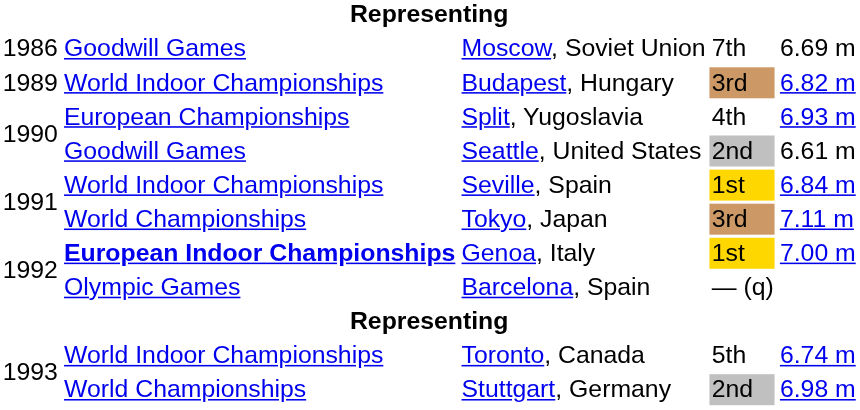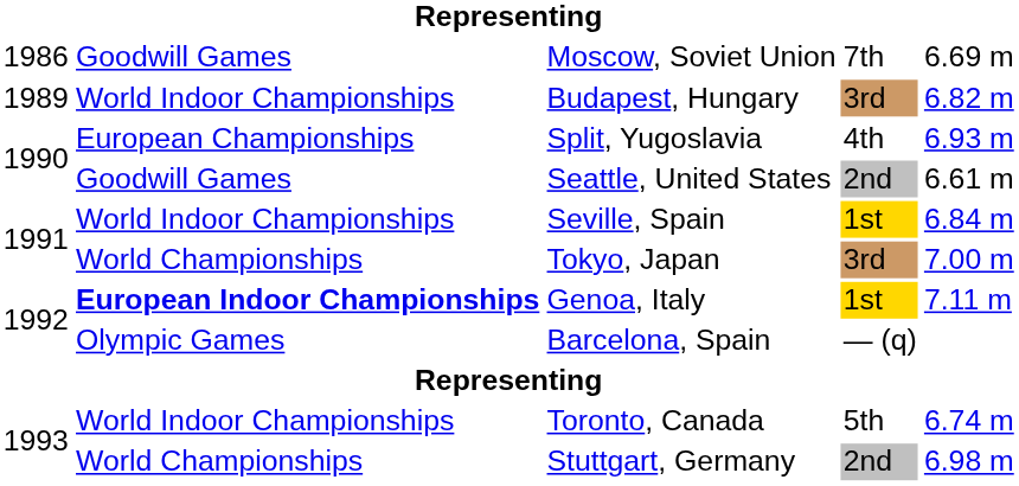 <table>
 <tr>
 <th colspan="5">Representing </th>
 </tr>
 <tr>
 <td>1986</td>
 <td><a href='#'>Goodwill Games</a></td>
 <td><a href='#'>Moscow</a>, Soviet Union</td>
 <td>7th</td>
 <td>6.69 m</td>
 </tr>
 <tr>
 <td>1989</td>
 <td><a href='#'>World Indoor Championships</a></td>
 <td><a href='#'>Budapest</a>, Hungary</td>
 <td bgcolor="CC9966">3rd</td>
 <td><a href='#'>6.82 m</a></td>
 </tr>
 <tr>
 <td rowspan=2>1990</td>
 <td><a href='#'>European Championships</a></td>
 <td><a href='#'>Split</a>, Yugoslavia</td>
 <td>4th</td>
 <td><a href='#'>6.93 m</a></td>
 </tr>
 <tr>
 <td><a href='#'>Goodwill Games</a></td>
 <td><a href='#'>Seattle</a>, United States</td>
 <td bgcolor="silver">2nd</td>
 <td>6.61 m</td>
 </tr>
 <tr>
 <td rowspan=2>1991</td>
 <td><a href='#'>World Indoor Championships</a></td>
 <td><a href='#'>Seville</a>, Spain</td>
 <td bgcolor="gold">1st</td>
 <td><a href='#'>6.84 m</a></td>
 </tr>
 <tr>
 <td><a href='#'>World Championships</a></td>
 <td><a href='#'>Tokyo</a>, Japan</td>
 <td bgcolor="cc9966">3rd</td>
-<td><a href='#'>7.11 m</a></td>
+<td><a href='#'>7.00 m</a></td>
 </tr>
 <tr>
 <td rowspan=2>1992</td>
 <td><strong><a href='#'>European Indoor Championships</a></strong></td>
 <td><a href='#'>Genoa</a>, Italy</td>
 <td bgcolor="gold">1st</td>
-<td><a href='#'>7.00 m</a></td>
+<td><a href='#'>7.11 m</a></td>
 </tr>
 <tr>
 <td><a href='#'>Olympic Games</a></td>
 <td><a href='#'>Barcelona</a>, Spain</td>
 <td>— (q)</td>
 <td></td>
 </tr>
 <tr>
 <th colspan="5">Representing </th>
 </tr>
 <tr>
 <td rowspan=2>1993</td>
 <td><a href='#'>World Indoor Championships</a></td>
 <td><a href='#'>Toronto</a>, Canada</td>
 <td>5th</td>
 <td><a href='#'>6.74 m</a></td>
 </tr>
 <tr>
 <td><a href='#'>World Championships</a></td>
 <td><a href='#'>Stuttgart</a>, Germany</td>
 <td bgcolor="silver">2nd</td>
 <td><a href='#'>6.98 m</a></td>
 </tr>
 </table>
